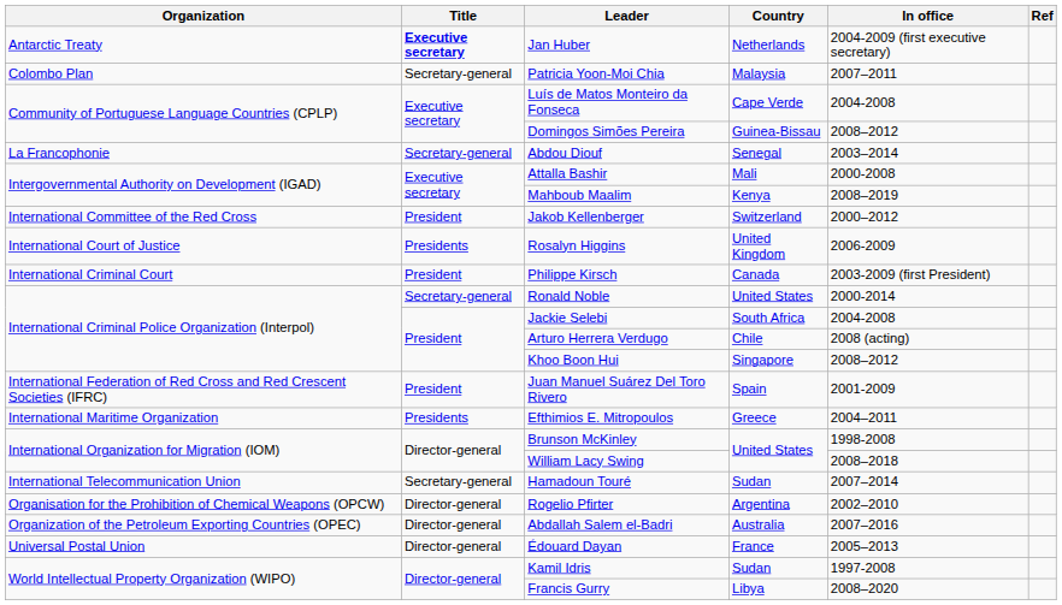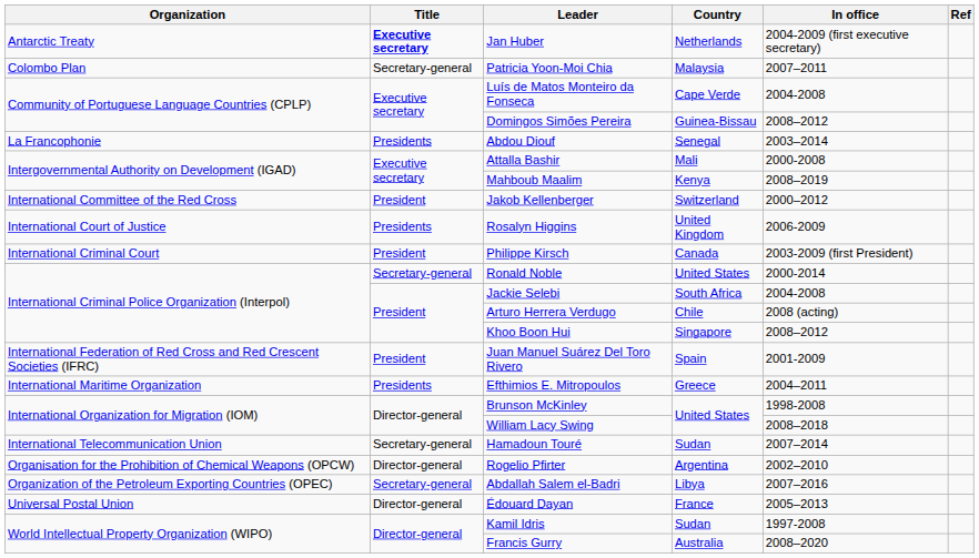 <table class="wikitable unsortable">
 <tr>
 <th>Organization</th>
 <th>Title</th>
 <th>Leader</th>
 <th>Country</th>
 <th>In office</th>
 <th>Ref</th>
 </tr>
 <tr>
 <td><a href='#'>Antarctic Treaty</a></td>
 <td><strong><a href='#'>Executive secretary</a></strong></td>
 <td><a href='#'>Jan Huber</a></td>
 <td><a href='#'>Netherlands</a></td>
 <td>2004-2009 (first executive secretary)</td>
 <td></td>
 </tr>
 <tr>
 <td><a href='#'>Colombo Plan</a></td>
 <td>Secretary-general</td>
 <td><a href='#'>Patricia Yoon-Moi Chia</a></td>
 <td><a href='#'>Malaysia</a></td>
 <td>2007–2011</td>
 <td></td>
 </tr>
 <tr>
 <td rowspan="2"><a href='#'>Community of Portuguese Language Countries</a> (CPLP)</td>
 <td rowspan="2"><a href='#'>Executive secretary</a></td>
 <td><a href='#'>Luís de Matos Monteiro da Fonseca</a></td>
 <td><a href='#'>Cape Verde</a></td>
 <td>2004-2008</td>
 <td></td>
 </tr>
 <tr>
 <td><a href='#'>Domingos Simões Pereira</a></td>
 <td><a href='#'>Guinea-Bissau</a></td>
 <td>2008–2012</td>
 <td></td>
 </tr>
 <tr>
 <td><a href='#'>La Francophonie</a></td>
-<td><a href='#'>Secretary-general</a></td>
+<td><a href='#'>Presidents</a></td>
 <td><a href='#'>Abdou Diouf</a></td>
 <td><a href='#'>Senegal</a></td>
 <td>2003–2014</td>
 <td></td>
 </tr>
 <tr>
 <td rowspan="2"><a href='#'>Intergovernmental Authority on Development</a> (IGAD)</td>
 <td rowspan="2"><a href='#'>Executive secretary</a></td>
 <td><a href='#'>Attalla Bashir</a></td>
 <td><a href='#'>Mali</a></td>
 <td>2000-2008</td>
 <td></td>
 </tr>
 <tr>
 <td><a href='#'>Mahboub Maalim</a></td>
 <td><a href='#'>Kenya</a></td>
 <td>2008–2019</td>
 <td></td>
 </tr>
 <tr>
 <td><a href='#'>International Committee of the Red Cross</a></td>
 <td><a href='#'>President</a></td>
 <td><a href='#'>Jakob Kellenberger</a></td>
 <td><a href='#'>Switzerland</a></td>
 <td>2000–2012</td>
 <td></td>
 </tr>
 <tr>
 <td><a href='#'>International Court of Justice</a></td>
 <td><a href='#'>Presidents</a></td>
 <td><a href='#'>Rosalyn Higgins</a></td>
 <td><a href='#'>United Kingdom</a></td>
 <td>2006-2009</td>
 <td></td>
 </tr>
 <tr>
 <td><a href='#'>International Criminal Court</a></td>
 <td><a href='#'>President</a></td>
 <td><a href='#'>Philippe Kirsch</a></td>
 <td><a href='#'>Canada</a></td>
 <td>2003-2009 (first President)</td>
 <td></td>
 </tr>
 <tr>
 <td rowspan="4"><a href='#'>International Criminal Police Organization</a> (Interpol)</td>
 <td><a href='#'>Secretary-general</a></td>
 <td><a href='#'>Ronald Noble</a></td>
 <td><a href='#'>United States</a></td>
 <td>2000-2014</td>
 <td></td>
 </tr>
 <tr>
 <td rowspan="3"><a href='#'>President</a></td>
 <td><a href='#'>Jackie Selebi</a></td>
 <td><a href='#'>South Africa</a></td>
 <td>2004-2008</td>
 <td></td>
 </tr>
 <tr>
 <td><a href='#'>Arturo Herrera Verdugo</a></td>
 <td><a href='#'>Chile</a></td>
 <td>2008 (acting)</td>
 <td></td>
 </tr>
 <tr>
 <td><a href='#'>Khoo Boon Hui</a></td>
 <td><a href='#'>Singapore</a></td>
 <td>2008–2012</td>
 <td></td>
 </tr>
 <tr>
 <td><a href='#'>International Federation of Red Cross and Red Crescent Societies</a> (IFRC)</td>
 <td><a href='#'>President</a></td>
 <td><a href='#'>Juan Manuel Suárez Del Toro Rivero</a></td>
 <td><a href='#'>Spain</a></td>
 <td>2001-2009</td>
 <td></td>
 </tr>
 <tr>
 <td><a href='#'>International Maritime Organization</a></td>
 <td><a href='#'>Presidents</a></td>
 <td><a href='#'>Efthimios E. Mitropoulos</a></td>
 <td><a href='#'>Greece</a></td>
 <td>2004–2011</td>
 <td></td>
 </tr>
 <tr>
 <td rowspan="2"><a href='#'>International Organization for Migration</a> (IOM)</td>
 <td rowspan="2">Director-general</td>
 <td><a href='#'>Brunson McKinley</a></td>
 <td rowspan="2"><a href='#'>United States</a></td>
 <td>1998-2008</td>
 <td></td>
 </tr>
 <tr>
 <td><a href='#'>William Lacy Swing</a></td>
 <td>2008–2018</td>
 <td></td>
 </tr>
 <tr>
 <td><a href='#'>International Telecommunication Union</a></td>
 <td>Secretary-general</td>
 <td><a href='#'>Hamadoun Touré</a></td>
 <td><a href='#'>Sudan</a></td>
 <td>2007–2014</td>
 <td></td>
 </tr>
 <tr>
 <td><a href='#'>Organisation for the Prohibition of Chemical Weapons</a> (OPCW)</td>
 <td>Director-general</td>
 <td><a href='#'>Rogelio Pfirter</a></td>
 <td><a href='#'>Argentina</a></td>
 <td>2002–2010</td>
 <td></td>
 </tr>
 <tr>
 <td><a href='#'>Organization of the Petroleum Exporting Countries</a> (OPEC)</td>
-<td>Director-general</td>
+<td><a href='#'>Secretary-general</a></td>
 <td><a href='#'>Abdallah Salem el-Badri</a></td>
-<td><a href='#'>Australia</a></td>
+<td><a href='#'>Libya</a></td>
 <td>2007–2016</td>
 <td></td>
 </tr>
 <tr>
 <td><a href='#'>Universal Postal Union</a></td>
 <td>Director-general</td>
 <td><a href='#'>Édouard Dayan</a></td>
 <td><a href='#'>France</a></td>
 <td>2005–2013</td>
 <td></td>
 </tr>
 <tr>
 <td rowspan="2"><a href='#'>World Intellectual Property Organization</a> (WIPO)</td>
 <td rowspan="2"><a href='#'>Director-general</a></td>
 <td><a href='#'>Kamil Idris</a></td>
 <td><a href='#'>Sudan</a></td>
 <td>1997-2008</td>
 <td></td>
 </tr>
 <tr>
 <td><a href='#'>Francis Gurry</a></td>
-<td><a href='#'>Libya</a></td>
+<td><a href='#'>Australia</a></td>
 <td>2008–2020</td>
 <td></td>
 </tr>
 </table>
